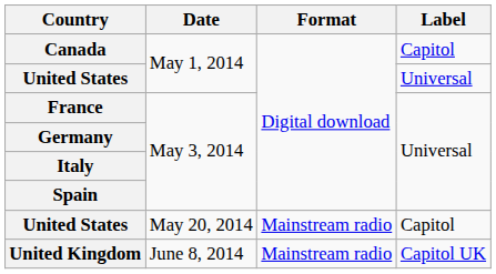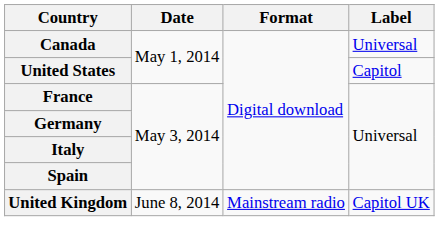 <table class="wikitable plainrowheaders">
 <tr>
 <th scope="col">Country</th>
 <th scope="col">Date</th>
 <th scope="col">Format</th>
 <th scope="col">Label</th>
 </tr>
 <tr>
 <th scope="row">Canada</th>
 <td rowspan="2">May 1, 2014</td>
 <td rowspan="6"><a href='#'>Digital download</a></td>
-<td><a href='#'>Capitol</a></td>
+<td><a href='#'>Universal</a></td>
 </tr>
 <tr>
 <th scope="row">United States</th>
-<td><a href='#'>Universal</a></td>
+<td><a href='#'>Capitol</a></td>
 </tr>
 <tr>
 <th scope="row">France</th>
 <td rowspan="4">May 3, 2014</td>
 <td rowspan="4">Universal</td>
 </tr>
 <tr>
 <th scope="row">Germany</th>
 </tr>
 <tr>
 <th scope="row">Italy</th>
 </tr>
 <tr>
 <th scope="row">Spain</th>
 </tr>
 <tr>
-<th scope="row">United States</th>
-<td>May 20, 2014</td>
-<td><a href='#'>Mainstream radio</a></td>
-<td>Capitol</td>
-</tr>
-<tr>
 <th scope="row">United Kingdom</th>
 <td>June 8, 2014</td>
 <td><a href='#'>Mainstream radio</a></td>
 <td><a href='#'>Capitol UK</a></td>
 </tr>
 </table>
